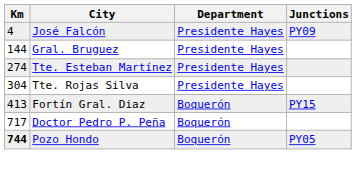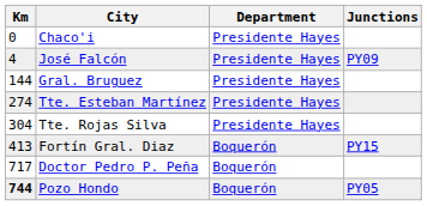 <table class="wikitable">
 <tr>
 <th>Km</th>
 <th>City</th>
 <th>Department</th>
 <th>Junctions</th>
+</tr>
+<tr bgcolor="ffffff">
+<td>0</td>
+<td><a href='#'>Chaco'i</a></td>
+<td><a href='#'>Presidente Hayes</a></td>
+<td></td>
 </tr>
 <tr bgcolor="efefef">
 <td>4</td>
 <td><a href='#'>José Falcón</a></td>
 <td><a href='#'>Presidente Hayes</a></td>
 <td> <a href='#'>PY09</a></td>
 </tr>
 <tr bgcolor="ffffff">
 <td>144</td>
 <td><a href='#'>Gral. Bruguez</a></td>
 <td><a href='#'>Presidente Hayes</a></td>
 <td></td>
 </tr>
 <tr bgcolor="efefef">
 <td>274</td>
 <td><a href='#'>Tte. Esteban Martínez</a></td>
 <td><a href='#'>Presidente Hayes</a></td>
 <td></td>
 </tr>
 <tr bgcolor="ffffff">
 <td>304</td>
 <td>Tte. Rojas Silva</td>
 <td><a href='#'>Presidente Hayes</a></td>
 <td></td>
 </tr>
 <tr bgcolor="efefef">
 <td>413</td>
 <td>Fortín Gral. Diaz</td>
 <td><a href='#'>Boquerón</a></td>
 <td> <a href='#'>PY15</a></td>
 </tr>
 <tr bgcolor="ffffff">
 <td>717</td>
 <td><a href='#'>Doctor Pedro P. Peña</a></td>
 <td><a href='#'>Boquerón</a></td>
 <td></td>
 </tr>
 <tr bgcolor="efefef">
 <td><strong>744</strong></td>
 <td><a href='#'>Pozo Hondo</a></td>
 <td><a href='#'>Boquerón</a></td>
 <td> <a href='#'>PY05</a></td>
 </tr>
 </table>
